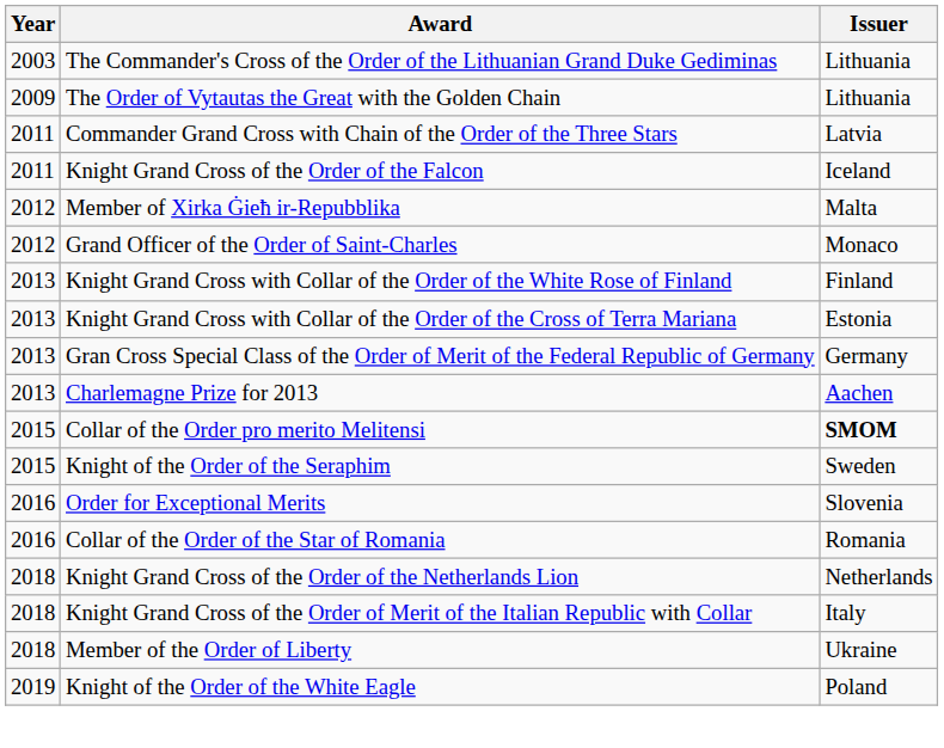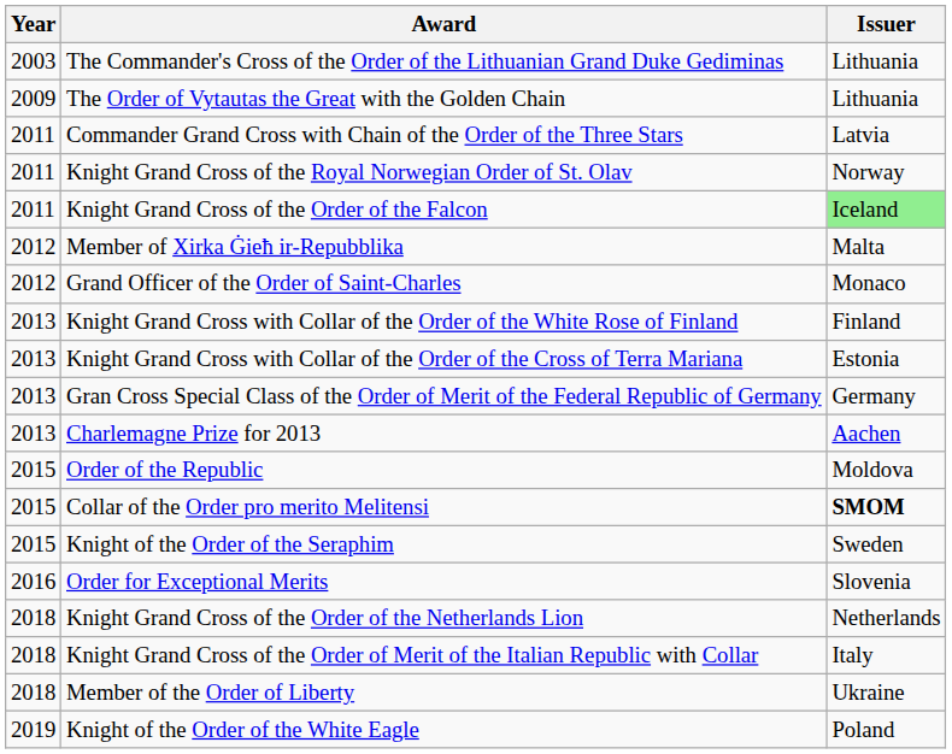 <table class="wikitable sortable" style="font-size: 0.95em">
 <tr>
 <th>Year</th>
 <th>Award</th>
 <th>Issuer</th>
 </tr>
 <tr>
 <td>2003</td>
 <td>The Commander's Cross of the <a href='#'>Order of the Lithuanian Grand Duke Gediminas</a></td>
 <td>Lithuania</td>
 </tr>
 <tr>
 <td>2009</td>
 <td>The <a href='#'>Order of Vytautas the Great</a> with the Golden Chain</td>
 <td>Lithuania</td>
 </tr>
 <tr>
 <td>2011</td>
 <td>Commander Grand Cross with Chain of the <a href='#'>Order of the Three Stars</a></td>
 <td>Latvia</td>
 </tr>
 <tr>
 <td>2011</td>
+<td>Knight Grand Cross of the <a href='#'>Royal Norwegian Order of St. Olav</a></td>
+<td>Norway</td>
+</tr>
+<tr>
+<td>2011</td>
 <td>Knight Grand Cross of the <a href='#'>Order of the Falcon</a></td>
-<td>Iceland</td>
+<td style="background: lightgreen;">Iceland</td>
 </tr>
 <tr>
 <td>2012</td>
 <td>Member of <a href='#'>Xirka Ġieħ ir-Repubblika</a></td>
 <td>Malta</td>
 </tr>
 <tr>
 <td>2012</td>
 <td>Grand Officer of the <a href='#'>Order of Saint-Charles</a></td>
 <td>Monaco</td>
 </tr>
 <tr>
 <td>2013</td>
 <td>Knight Grand Cross with Collar of the <a href='#'>Order of the White Rose of Finland</a></td>
 <td>Finland</td>
 </tr>
 <tr>
 <td>2013</td>
 <td>Knight Grand Cross with Collar of the <a href='#'>Order of the Cross of Terra Mariana</a></td>
 <td>Estonia</td>
 </tr>
 <tr>
 <td>2013</td>
 <td>Gran Cross Special Class of the <a href='#'>Order of Merit of the Federal Republic of Germany</a></td>
 <td>Germany</td>
 </tr>
 <tr>
 <td>2013</td>
 <td><a href='#'>Charlemagne Prize</a> for 2013</td>
 <td><a href='#'>Aachen</a></td>
 </tr>
 <tr>
 <td>2015</td>
+<td><a href='#'>Order of the Republic</a></td>
+<td>Moldova</td>
+</tr>
+<tr>
+<td>2015</td>
 <td>Collar of the <a href='#'>Order pro merito Melitensi</a></td>
 <td><strong>SMOM</strong></td>
 </tr>
 <tr>
 <td>2015</td>
 <td>Knight of the <a href='#'>Order of the Seraphim</a></td>
 <td>Sweden</td>
 </tr>
 <tr>
 <td>2016</td>
 <td><a href='#'>Order for Exceptional Merits</a></td>
 <td>Slovenia</td>
-</tr>
-<tr>
-<td>2016</td>
-<td>Collar of the <a href='#'>Order of the Star of Romania</a></td>
-<td>Romania</td>
 </tr>
 <tr>
 <td>2018</td>
 <td>Knight Grand Cross of the <a href='#'>Order of the Netherlands Lion</a></td>
 <td>Netherlands</td>
 </tr>
 <tr>
 <td>2018</td>
 <td>Knight Grand Cross of the <a href='#'>Order of Merit of the Italian Republic</a> with <a href='#'>Collar</a></td>
 <td>Italy</td>
 </tr>
 <tr>
 <td>2018</td>
 <td>Member of the <a href='#'>Order of Liberty</a></td>
 <td>Ukraine</td>
 </tr>
 <tr>
 <td>2019</td>
 <td>Knight of the <a href='#'>Order of the White Eagle</a></td>
 <td>Poland</td>
 </tr>
 </table>
